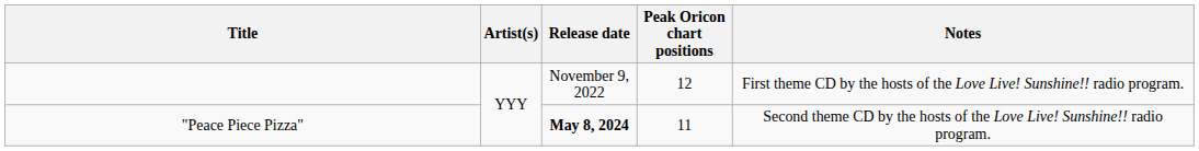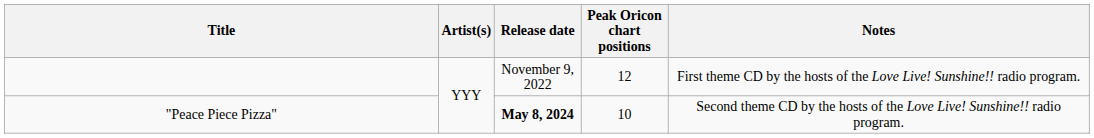 <table class="wikitable" style="text-align:center;">
 <tr>
 <th scope="col" rowspan="1" width="40%">Title</th>
 <th scope="col" rowspan="1">Artist(s)</th>
 <th scope="col" rowspan="1" width="8%">Release date</th>
 <th scope="col" rowspan="1" width="8%">Peak Oricon<br>chart positions</th>
 <th scope="col" rowspan="1">Notes</th>
 </tr>
 <tr>
 <td></td>
 <td rowspan="2">YYY</td>
 <td>November 9, 2022</td>
 <td>12</td>
 <td>First theme CD by the hosts of the <em>Love Live! Sunshine!!</em> radio program.</td>
 </tr>
 <tr>
 <td>"Peace Piece Pizza"</td>
 <td><strong>May 8, 2024</strong></td>
-<td>11</td>
+<td>10</td>
 <td>Second theme CD by the hosts of the <em>Love Live! Sunshine!!</em> radio program.</td>
 </tr>
 </table>
